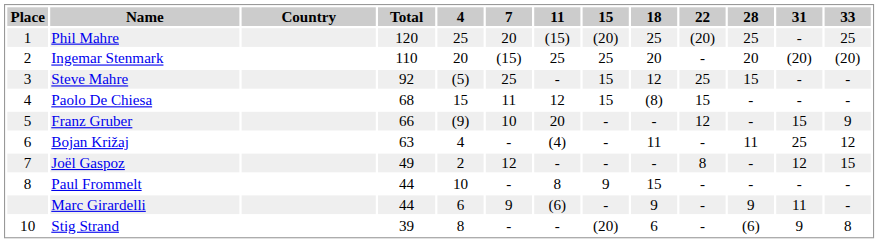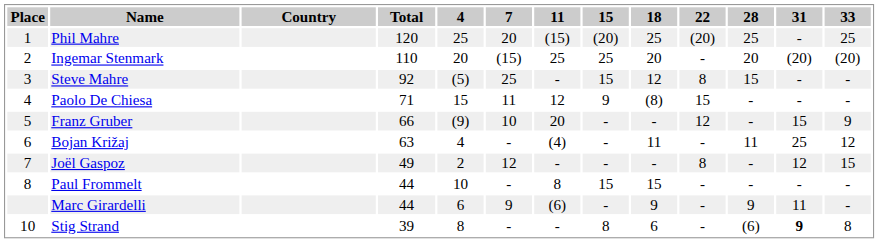 <table border="0" style="border: 1px solid #999; background-color:#FFFFFF; text-align:center; font-size:86%; line-height:15px;">
 <tr align="center" bgcolor="#CCCCCC">
 <th width=35>Place</th>
 <th width=170>Name</th>
 <th width=120>Country</th>
 <th width=50>Total</th>
 <th width=40>4</th>
 <th width=40>7</th>
 <th width=40>11</th>
 <th width=40>15</th>
 <th width=40>18</th>
 <th width=40>22</th>
 <th width=40>28</th>
 <th width=40>31</th>
 <th width=40>33</th>
 </tr>
 <tr bgcolor="#EFEFEF">
 <td>1</td>
 <td align="left"><a href='#'>Phil Mahre</a></td>
 <td align="left"></td>
 <td>120</td>
 <td>25</td>
 <td>20</td>
 <td>(15)</td>
 <td>(20)</td>
 <td>25</td>
 <td>(20)</td>
 <td>25</td>
 <td>-</td>
 <td>25</td>
 </tr>
 <tr>
 <td>2</td>
 <td align="left"><a href='#'>Ingemar Stenmark</a></td>
 <td align="left"></td>
 <td>110</td>
 <td>20</td>
 <td>(15)</td>
 <td>25</td>
 <td>25</td>
 <td>20</td>
 <td>-</td>
 <td>20</td>
 <td>(20)</td>
 <td>(20)</td>
 </tr>
 <tr bgcolor="#EFEFEF">
 <td>3</td>
 <td align="left"><a href='#'>Steve Mahre</a></td>
 <td align="left"></td>
 <td>92</td>
 <td>(5)</td>
 <td>25</td>
 <td>-</td>
 <td>15</td>
 <td>12</td>
-<td>25</td>
+<td>8</td>
 <td>15</td>
 <td>-</td>
 <td>-</td>
 </tr>
 <tr>
 <td>4</td>
 <td align="left"><a href='#'>Paolo De Chiesa</a></td>
 <td align="left"></td>
-<td>68</td>
+<td>71</td>
 <td>15</td>
 <td>11</td>
 <td>12</td>
-<td>15</td>
+<td>9</td>
 <td>(8)</td>
 <td>15</td>
 <td>-</td>
 <td>-</td>
 <td>-</td>
 </tr>
 <tr bgcolor="#EFEFEF">
 <td>5</td>
 <td align="left"><a href='#'>Franz Gruber</a></td>
 <td align="left"></td>
 <td>66</td>
 <td>(9)</td>
 <td>10</td>
 <td>20</td>
 <td>-</td>
 <td>-</td>
 <td>12</td>
 <td>-</td>
 <td>15</td>
 <td>9</td>
 </tr>
 <tr>
 <td>6</td>
 <td align="left"><a href='#'>Bojan Križaj</a></td>
 <td align="left"></td>
 <td>63</td>
 <td>4</td>
 <td>-</td>
 <td>(4)</td>
 <td>-</td>
 <td>11</td>
 <td>-</td>
 <td>11</td>
 <td>25</td>
 <td>12</td>
 </tr>
 <tr bgcolor="#EFEFEF">
 <td>7</td>
 <td align="left"><a href='#'>Joël Gaspoz</a></td>
 <td align="left"></td>
 <td>49</td>
 <td>2</td>
 <td>12</td>
 <td>-</td>
 <td>-</td>
 <td>-</td>
 <td>8</td>
 <td>-</td>
 <td>12</td>
 <td>15</td>
 </tr>
 <tr>
 <td>8</td>
 <td align="left"><a href='#'>Paul Frommelt</a></td>
 <td align="left"></td>
 <td>44</td>
 <td>10</td>
 <td>-</td>
 <td>8</td>
-<td>9</td>
+<td>15</td>
 <td>15</td>
 <td>-</td>
 <td>-</td>
 <td>-</td>
 <td>-</td>
 </tr>
 <tr bgcolor="#EFEFEF">
 <td></td>
 <td align="left"><a href='#'>Marc Girardelli</a></td>
 <td align="left"></td>
 <td>44</td>
 <td>6</td>
 <td>9</td>
 <td>(6)</td>
 <td>-</td>
 <td>9</td>
 <td>-</td>
 <td>9</td>
 <td>11</td>
 <td>-</td>
 </tr>
 <tr>
 <td>10</td>
 <td align="left"><a href='#'>Stig Strand</a></td>
 <td align="left"></td>
 <td>39</td>
 <td>8</td>
 <td>-</td>
 <td>-</td>
-<td>(20)</td>
+<td>8</td>
 <td>6</td>
 <td>-</td>
 <td>(6)</td>
-<td>9</td>
+<td><strong>9</strong></td>
 <td>8</td>
 </tr>
 </table>
